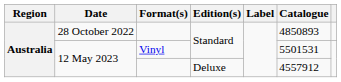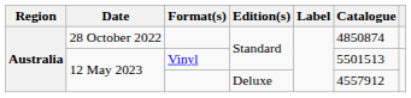 <table class="wikitable plainrowheaders">
 <tr>
 <th scope="col">Region</th>
 <th scope="col">Date</th>
 <th scope="col">Format(s)</th>
 <th scope="col">Edition(s)</th>
 <th scope="col">Label</th>
 <th scope="col">Catalogue</th>
 <th scope="col"></th>
 </tr>
 <tr>
 <th scope="row" rowspan="3">Australia</th>
 <td>28 October 2022</td>
 <td></td>
 <td rowspan="2">Standard</td>
 <td rowspan="3"></td>
-<td>4850893</td>
+<td>4850874</td>
 <td style="text-align:center;"></td>
 </tr>
 <tr>
 <td rowspan="2">12 May 2023</td>
 <td><a href='#'>Vinyl</a></td>
-<td>5501531</td>
+<td>5501513</td>
 <td rowspan="2" style="text-align:center;"></td>
 </tr>
 <tr>
 <td></td>
 <td>Deluxe</td>
 <td>4557912</td>
 </tr>
 </table>
